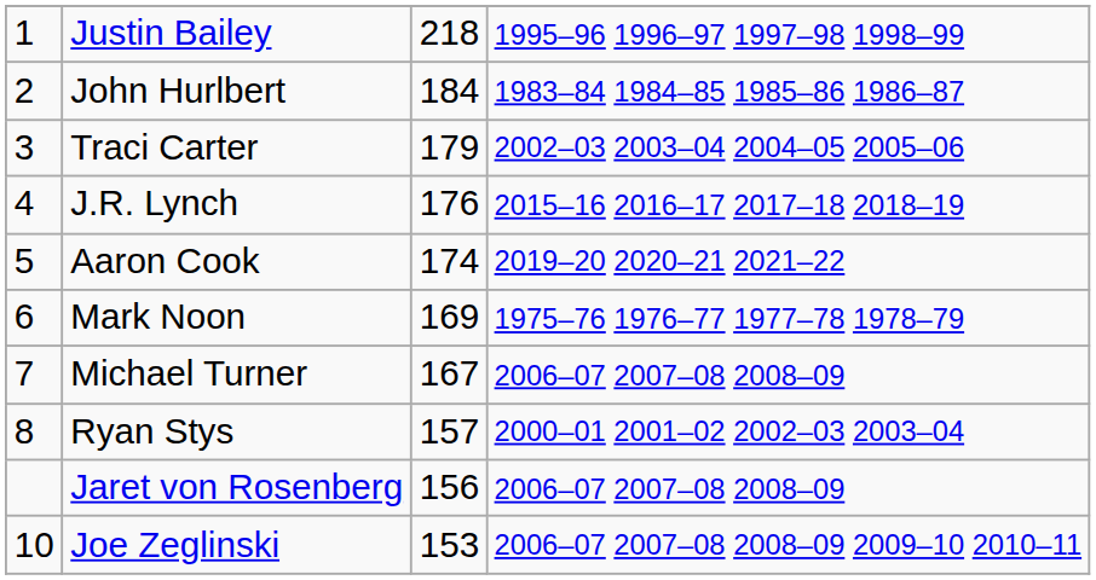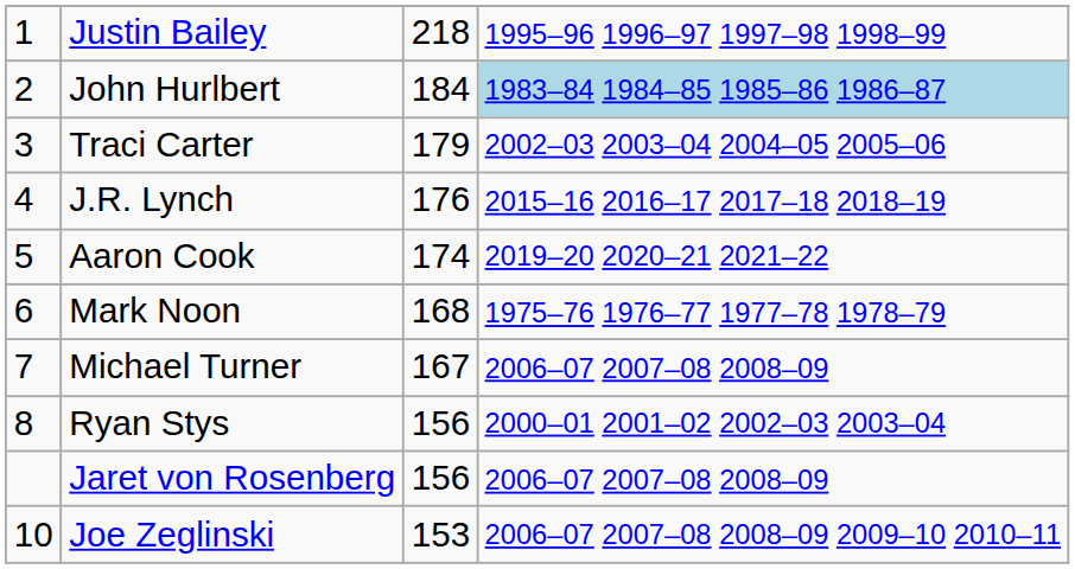 <table class="wikitable">
 <tr>
 </tr>
 <tr>
 <td>1</td>
 <td><a href='#'>Justin Bailey</a></td>
 <td>218</td>
 <td style="font-size:80%;"><a href='#'>1995–96</a> <a href='#'>1996–97</a> <a href='#'>1997–98</a> <a href='#'>1998–99</a></td>
 </tr>
 <tr>
 <td>2</td>
 <td>John Hurlbert</td>
 <td>184</td>
-<td style="font-size:80%;"><a href='#'>1983–84</a> <a href='#'>1984–85</a> <a href='#'>1985–86</a> <a href='#'>1986–87</a></td>
+<td style="background: lightblue; font-size:80%;"><a href='#'>1983–84</a> <a href='#'>1984–85</a> <a href='#'>1985–86</a> <a href='#'>1986–87</a></td>
 </tr>
 <tr>
 <td>3</td>
 <td>Traci Carter</td>
 <td>179</td>
 <td style="font-size:80%;"><a href='#'>2002–03</a> <a href='#'>2003–04</a> <a href='#'>2004–05</a> <a href='#'>2005–06</a></td>
 </tr>
 <tr>
 <td>4</td>
 <td>J.R. Lynch</td>
 <td>176</td>
 <td style="font-size:80%;"><a href='#'>2015–16</a> <a href='#'>2016–17</a> <a href='#'>2017–18</a> <a href='#'>2018–19</a></td>
 </tr>
 <tr>
 <td>5</td>
 <td>Aaron Cook</td>
 <td>174</td>
 <td style="font-size:80%;"><a href='#'>2019–20</a> <a href='#'>2020–21</a> <a href='#'>2021–22</a></td>
 </tr>
 <tr>
 <td>6</td>
 <td>Mark Noon</td>
-<td>169</td>
+<td>168</td>
 <td style="font-size:80%;"><a href='#'>1975–76</a> <a href='#'>1976–77</a> <a href='#'>1977–78</a> <a href='#'>1978–79</a></td>
 </tr>
 <tr>
 <td>7</td>
 <td>Michael Turner</td>
 <td>167</td>
 <td style="font-size:80%;"><a href='#'>2006–07</a> <a href='#'>2007–08</a> <a href='#'>2008–09</a></td>
 </tr>
 <tr>
 <td>8</td>
 <td>Ryan Stys</td>
-<td>157</td>
+<td>156</td>
 <td style="font-size:80%;"><a href='#'>2000–01</a> <a href='#'>2001–02</a> <a href='#'>2002–03</a> <a href='#'>2003–04</a></td>
 </tr>
 <tr>
 <td></td>
 <td><a href='#'>Jaret von Rosenberg</a></td>
 <td>156</td>
 <td style="font-size:80%;"><a href='#'>2006–07</a> <a href='#'>2007–08</a> <a href='#'>2008–09</a></td>
 </tr>
 <tr>
 <td>10</td>
 <td><a href='#'>Joe Zeglinski</a></td>
 <td>153</td>
 <td style="font-size:80%;"><a href='#'>2006–07</a> <a href='#'>2007–08</a> <a href='#'>2008–09</a> <a href='#'>2009–10</a> <a href='#'>2010–11</a></td>
 </tr>
 </table>
